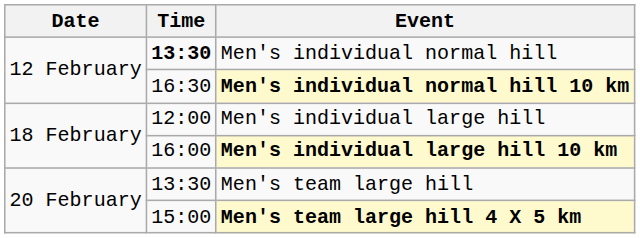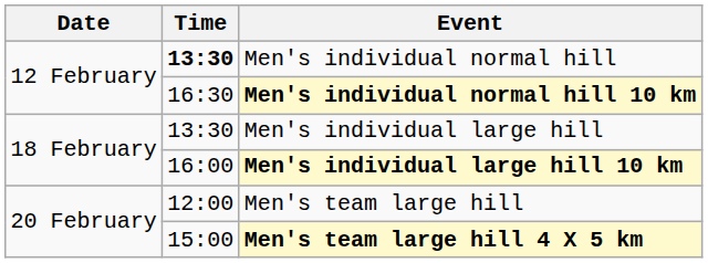 <table class=wikitable>
 <tr>
 <th>Date</th>
 <th>Time</th>
 <th>Event</th>
 </tr>
 <tr>
 <td rowspan=2>12 February</td>
 <td><strong>13:30</strong></td>
 <td>Men's individual normal hill</td>
 </tr>
 <tr>
 <td>16:30</td>
 <td style=background:lemonchiffon><strong>Men's individual normal hill 10 km</strong></td>
 </tr>
 <tr>
 <td rowspan=2>18 February</td>
-<td>12:00</td>
+<td>13:30</td>
 <td>Men's individual large hill</td>
 </tr>
 <tr>
 <td>16:00</td>
 <td style=background:lemonchiffon><strong>Men's individual large hill 10 km</strong></td>
 </tr>
 <tr>
 <td rowspan=2>20 February</td>
-<td>13:30</td>
+<td>12:00</td>
 <td>Men's team large hill</td>
 </tr>
 <tr>
 <td>15:00</td>
 <td style=background:lemonchiffon><strong>Men's team large hill 4 X 5 km</strong></td>
 </tr>
 </table>
